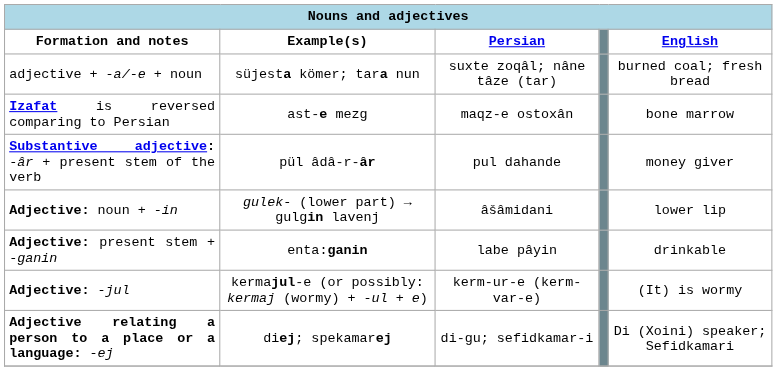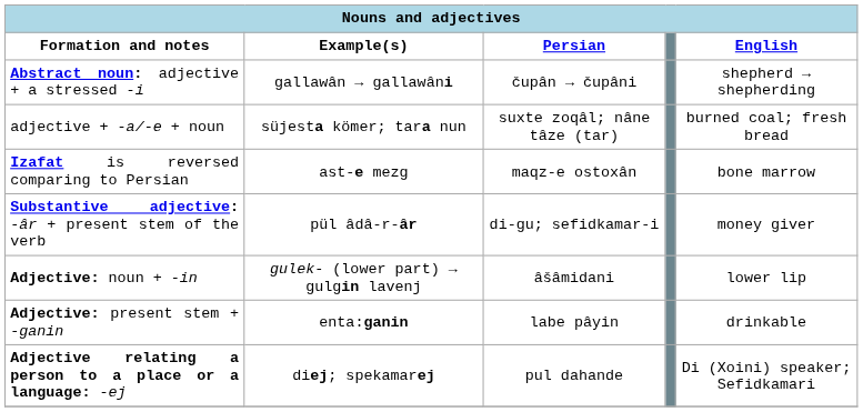 <table border="1" cellpadding="4" cellspacing="0" style="border:1px solid #aaa; border-collapse:collapse; text-align: center;">
 <tr bgcolor="#ADD8E6">
 <th colspan="5"><strong>Nouns and adjectives</strong></th>
 </tr>
 <tr>
 <th width="200">Formation and notes</th>
 <th width="200">Example(s)</th>
 <th width="150"><a href='#'>Persian</a></th>
 <th style="background:#6C868E"></th>
 <th width="150"><a href='#'>English</a></th>
+</tr>
+<tr>
+<td style="text-align: justify;"><strong><a href='#'>Abstract noun</a>:</strong> adjective + a stressed <em>-i</em></td>
+<td>gallawân → gallawân<span><strong>i</strong></span></td>
+<td>čupân → čupâni</td>
+<td style="background:#6C868E"></td>
+<td>shepherd → shepherding</td>
 </tr>
 <tr>
 <td style="text-align: justify;">adjective + <em>-a/-e</em> + noun</td>
 <td>süjest<span><strong>a</strong></span> kömer; tar<span><strong>a</strong></span> nun</td>
 <td>suxte zoqâl; nâne tâze (tar)</td>
 <td style="background:#6C868E"></td>
 <td>burned coal; fresh bread</td>
 </tr>
 <tr>
 <td style="text-align: justify;"><strong><a href='#'>Izafat</a></strong> is reversed comparing to Persian</td>
 <td>ast-<span><strong>e</strong></span> mezg</td>
 <td>maqz-e ostoxân</td>
 <td style="background:#6C868E"></td>
 <td>bone marrow</td>
 </tr>
 <tr>
 <td style="text-align: justify;"><strong><a href='#'>Substantive adjective</a>:</strong> <em>-âr</em> + present stem of the verb</td>
 <td>pül âdâ-r-<span><strong>âr</strong></span></td>
-<td>pul dahande</td>
+<td>di-gu; sefidkamar-i</td>
 <td style="background:#6C868E"></td>
 <td>money giver</td>
 </tr>
 <tr>
 <td style="text-align: justify;"><strong>Adjective:</strong> noun + <em>-in</em></td>
 <td><em>gulek-</em> (lower part) → gulg<span><strong>in</strong></span> lavenj</td>
 <td>âšâmidani</td>
 <td style="background:#6C868E"></td>
 <td>lower lip</td>
 </tr>
 <tr>
 <td style="text-align: justify;"><strong>Adjective:</strong> present stem + <em>-ganin</em></td>
 <td>enta:<span><strong>ganin</strong></span></td>
 <td>labe pâyin</td>
 <td style="background:#6C868E"></td>
 <td>drinkable</td>
 </tr>
 <tr>
-<td style="text-align: justify;"><strong>Adjective:</strong> <em>-jul</em></td>
-<td>kerma<span><strong>jul</strong></span>-e (or possibly: <em>kermaj</em> (wormy) + <em>-ul</em> + <em>e</em>)</td>
-<td>kerm-ur-e (kerm-var-e)</td>
-<td style="background:#6C868E"></td>
-<td>(It) is wormy</td>
-</tr>
-<tr>
 <td style="text-align: justify;"><strong>Adjective relating a person to a place or a language:</strong> <em>-ej</em></td>
 <td>di<span><strong>ej</strong></span>; spekamar<span><strong>ej</strong></span></td>
-<td>di-gu; sefidkamar-i</td>
+<td>pul dahande</td>
 <td style="background:#6C868E"></td>
 <td>Di (Xoini) speaker; Sefidkamari</td>
 </tr>
 <tr>
 </tr>
 </table>
